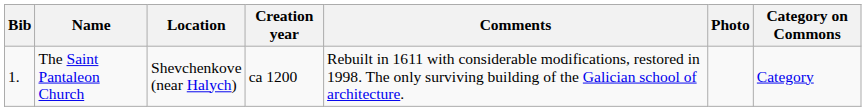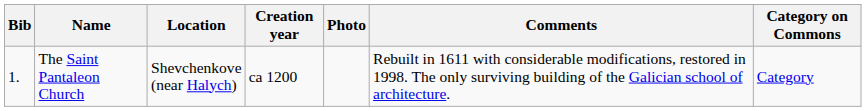 <table class="wikitable sortable" width="100%">
 <tr>
 <th>Bib</th>
 <th>Name</th>
 <th>Location</th>
 <th>Creation year</th>
+<th>Photo</th>
 <th>Comments</th>
-<th>Photo</th>
 <th>Category on Commons</th>
 </tr>
 <tr>
 <td>1.</td>
 <td>The <a href='#'>Saint Pantaleon Church</a></td>
 <td>Shevchenkove<br>(near <a href='#'>Halych</a>)</td>
 <td>ca 1200</td>
+<td></td>
 <td>Rebuilt in 1611 with considerable modifications, restored in 1998. The only surviving building of the <a href='#'>Galician school of architecture</a>.</td>
-<td></td>
 <td><a href='#'>Category</a></td>
 </tr>
 </table>
